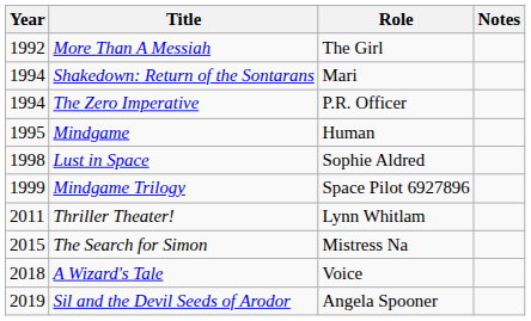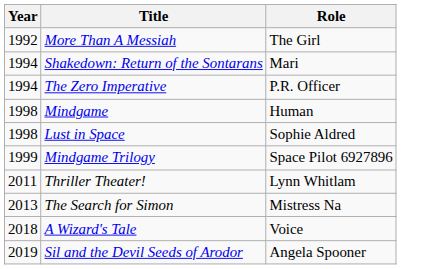 <table class="wikitable sortable">
 <tr>
 <th>Year</th>
 <th>Title</th>
 <th>Role</th>
-<th>Notes</th>
 </tr>
 <tr>
 <td>1992</td>
 <td><em><a href='#'>More Than A Messiah</a></em></td>
 <td>The Girl</td>
-<td></td>
 </tr>
 <tr>
 <td>1994</td>
 <td><em><a href='#'>Shakedown: Return of the Sontarans</a></em></td>
 <td>Mari</td>
-<td></td>
 </tr>
 <tr>
 <td>1994</td>
 <td><em><a href='#'>The Zero Imperative</a></em></td>
 <td>P.R. Officer</td>
-<td></td>
 </tr>
 <tr>
-<td>1995</td>
+<td>1998</td>
 <td><em><a href='#'>Mindgame</a></em></td>
 <td>Human</td>
-<td></td>
 </tr>
 <tr>
 <td>1998</td>
 <td><em><a href='#'>Lust in Space</a></em></td>
 <td>Sophie Aldred</td>
-<td></td>
 </tr>
 <tr>
 <td>1999</td>
 <td><em><a href='#'>Mindgame Trilogy</a></em></td>
 <td>Space Pilot 6927896</td>
-<td></td>
 </tr>
 <tr>
 <td>2011</td>
 <td><em>Thriller Theater!</em></td>
 <td>Lynn Whitlam</td>
-<td></td>
 </tr>
 <tr>
-<td>2015</td>
+<td>2013</td>
 <td><em>The Search for Simon</em></td>
 <td>Mistress Na</td>
-<td></td>
 </tr>
 <tr>
 <td>2018</td>
 <td><em><a href='#'>A Wizard's Tale</a></em></td>
 <td>Voice</td>
-<td></td>
 </tr>
 <tr>
 <td>2019</td>
 <td><em><a href='#'>Sil and the Devil Seeds of Arodor</a></em></td>
 <td>Angela Spooner</td>
-<td></td>
 </tr>
 </table>
